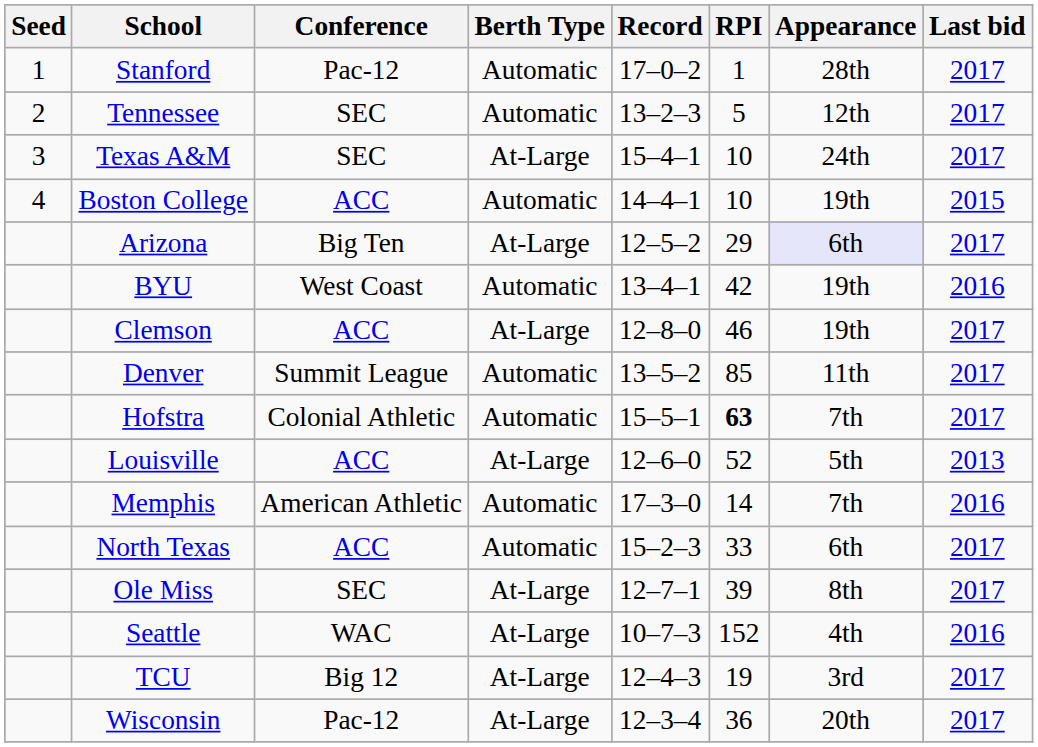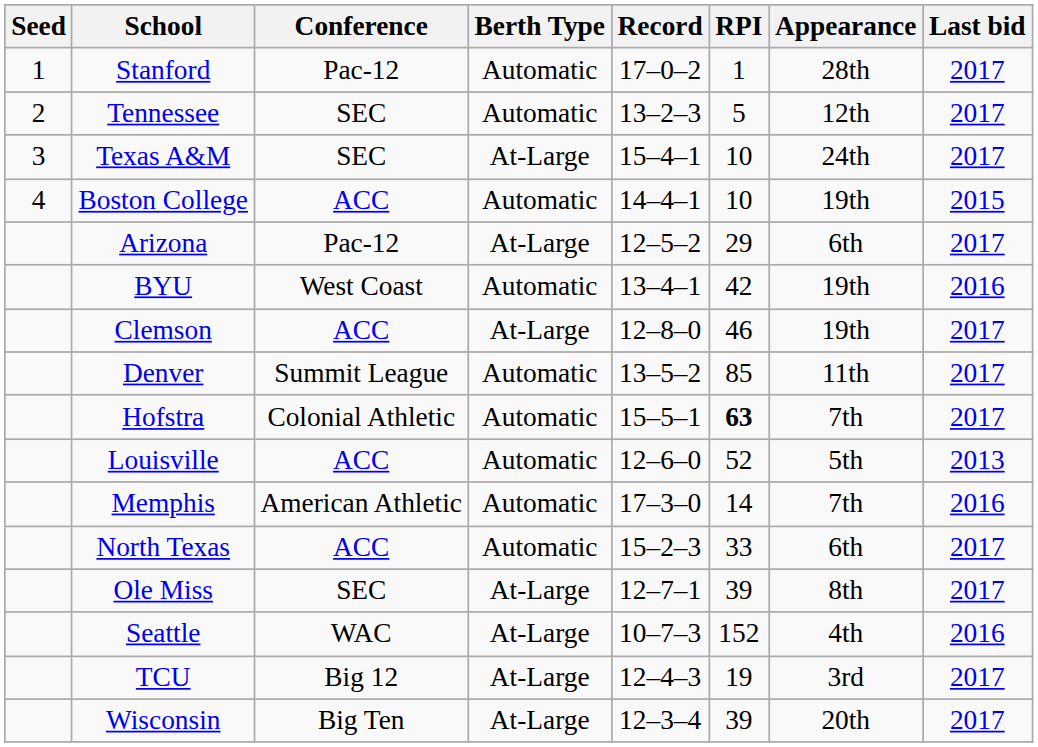 <table class="wikitable sortable plainrowheaders" style="text-align:center;">
 <tr>
 <th scope="col" data-sort-type="number">Seed</th>
 <th scope="col">School</th>
 <th scope="col">Conference</th>
 <th scope="col">Berth Type</th>
 <th scope="col" data-sort-type="number">Record</th>
 <th scope="col" data-sort-type="number">RPI</th>
 <th scope="col" data-sort-type="number">Appearance</th>
 <th scope="col" data-sort-type="number">Last bid</th>
 </tr>
 <tr>
 <td data-sort-value=4>1</td>
 <td><a href='#'>Stanford</a></td>
 <td>Pac-12</td>
 <td>Automatic</td>
 <td>17–0–2</td>
 <td>1</td>
 <td>28th</td>
 <td><a href='#'>2017</a></td>
 </tr>
 <tr>
 <td data-sort-value=3>2</td>
 <td><a href='#'>Tennessee</a></td>
 <td>SEC</td>
 <td>Automatic</td>
 <td>13–2–3</td>
 <td>5</td>
 <td>12th</td>
 <td><a href='#'>2017</a></td>
 </tr>
 <tr>
 <td data-sort-value=2>3</td>
 <td><a href='#'>Texas A&M</a></td>
 <td>SEC</td>
 <td>At-Large</td>
 <td>15–4–1</td>
 <td>10</td>
 <td>24th</td>
 <td><a href='#'>2017</a></td>
 </tr>
 <tr>
 <td data-sort-value=1>4</td>
 <td><a href='#'>Boston College</a></td>
 <td><a href='#'>ACC</a></td>
 <td>Automatic</td>
 <td>14–4–1</td>
 <td>10</td>
 <td>19th</td>
 <td><a href='#'>2015</a></td>
 </tr>
 <tr>
 <td data-sort-value=0> </td>
 <td><a href='#'>Arizona</a></td>
-<td>Big Ten</td>
+<td>Pac-12</td>
 <td>At-Large</td>
 <td>12–5–2</td>
 <td>29</td>
-<td style="background: lavender;">6th</td>
+<td>6th</td>
 <td><a href='#'>2017</a></td>
 </tr>
 <tr>
 <td data-sort-value=0> </td>
 <td><a href='#'>BYU</a></td>
 <td>West Coast</td>
 <td>Automatic</td>
 <td>13–4–1</td>
 <td>42</td>
 <td>19th</td>
 <td><a href='#'>2016</a></td>
 </tr>
 <tr>
 <td data-sort-value=0> </td>
 <td><a href='#'>Clemson</a></td>
 <td><a href='#'>ACC</a></td>
 <td>At-Large</td>
 <td>12–8–0</td>
 <td>46</td>
 <td>19th</td>
 <td><a href='#'>2017</a></td>
 </tr>
 <tr>
 <td data-sort-value=0> </td>
 <td><a href='#'>Denver</a></td>
 <td>Summit League</td>
 <td>Automatic</td>
 <td>13–5–2</td>
 <td>85</td>
 <td>11th</td>
 <td><a href='#'>2017</a></td>
 </tr>
 <tr>
 <td data-sort-value=0> </td>
 <td><a href='#'>Hofstra</a></td>
 <td>Colonial Athletic</td>
 <td>Automatic</td>
 <td>15–5–1</td>
 <td><strong>63</strong></td>
 <td>7th</td>
 <td><a href='#'>2017</a></td>
 </tr>
 <tr>
 <td data-sort-value=0> </td>
 <td><a href='#'>Louisville</a></td>
 <td><a href='#'>ACC</a></td>
-<td>At-Large</td>
+<td>Automatic</td>
 <td>12–6–0</td>
 <td>52</td>
 <td>5th</td>
 <td><a href='#'>2013</a></td>
 </tr>
 <tr>
 <td data-sort-value=0> </td>
 <td><a href='#'>Memphis</a></td>
 <td>American Athletic</td>
 <td>Automatic</td>
 <td>17–3–0</td>
 <td>14</td>
 <td>7th</td>
 <td><a href='#'>2016</a></td>
 </tr>
 <tr>
 <td data-sort-value=0> </td>
 <td><a href='#'>North Texas</a></td>
 <td><a href='#'>ACC</a></td>
 <td>Automatic</td>
 <td>15–2–3</td>
 <td>33</td>
 <td>6th</td>
 <td><a href='#'>2017</a></td>
 </tr>
 <tr>
 <td data-sort-value=0> </td>
 <td><a href='#'>Ole Miss</a></td>
 <td>SEC</td>
 <td>At-Large</td>
 <td>12–7–1</td>
 <td>39</td>
 <td>8th</td>
 <td><a href='#'>2017</a></td>
 </tr>
 <tr>
 <td data-sort-value=0> </td>
 <td><a href='#'>Seattle</a></td>
 <td>WAC</td>
 <td>At-Large</td>
 <td>10–7–3</td>
 <td>152</td>
 <td>4th</td>
 <td><a href='#'>2016</a></td>
 </tr>
 <tr>
 <td data-sort-value=0> </td>
 <td><a href='#'>TCU</a></td>
 <td>Big 12</td>
 <td>At-Large</td>
 <td>12–4–3</td>
 <td>19</td>
 <td>3rd</td>
 <td><a href='#'>2017</a></td>
 </tr>
 <tr>
 <td data-sort-value=0> </td>
 <td><a href='#'>Wisconsin</a></td>
-<td>Pac-12</td>
+<td>Big Ten</td>
 <td>At-Large</td>
 <td>12–3–4</td>
-<td>36</td>
+<td>39</td>
 <td>20th</td>
 <td><a href='#'>2017</a></td>
 </tr>
 </table>
